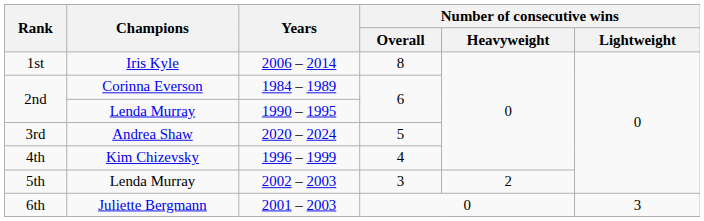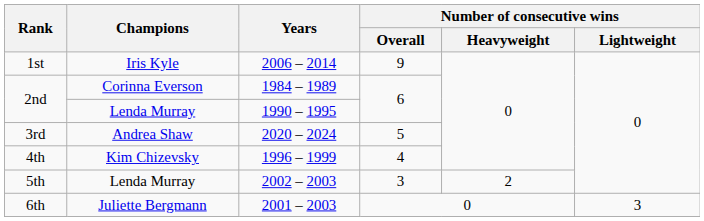 <table class="wikitable sortable" style="text-align: center;width: 120%;">
 <tr>
 <th rowspan=2 colspan=1 align="center">Rank</th>
 <th rowspan=2 colspan=1 align="center">Champions</th>
 <th rowspan=2 colspan=1 align="center">Years</th>
 <th rowspan=1 colspan=3 align="center">Number of consecutive wins</th>
 </tr>
 <tr>
 <th>Overall</th>
 <th>Heavyweight</th>
 <th>Lightweight</th>
 </tr>
 <tr>
 <td>1st</td>
 <td> <a href='#'>Iris Kyle</a></td>
 <td><a href='#'>2006</a> – <a href='#'>2014</a></td>
-<td>8</td>
+<td>9</td>
 <td rowspan=5 colspan=1>0</td>
 <td rowspan=6 colspan=1>0</td>
 </tr>
 <tr>
 <td rowspan=2 colspan=1>2nd</td>
 <td> <a href='#'>Corinna Everson</a></td>
 <td><a href='#'>1984</a> – <a href='#'>1989</a></td>
 <td rowspan=2 colspan=1>6</td>
 </tr>
 <tr>
 <td> <a href='#'>Lenda Murray</a></td>
 <td><a href='#'>1990</a> – <a href='#'>1995</a></td>
 </tr>
 <tr>
 <td colspan="1">3rd</td>
 <td> <a href='#'>Andrea Shaw</a></td>
 <td><a href='#'>2020</a> – <a href='#'>2024</a></td>
 <td colspan="1">5</td>
 </tr>
 <tr>
 <td>4th</td>
 <td> <a href='#'>Kim Chizevsky</a></td>
 <td><a href='#'>1996</a> – <a href='#'>1999</a></td>
 <td>4</td>
 </tr>
 <tr>
 <td>5th</td>
 <td> Lenda Murray</td>
 <td><a href='#'>2002</a> – <a href='#'>2003</a></td>
 <td>3</td>
 <td>2</td>
 </tr>
 <tr>
 <td>6th</td>
 <td> <a href='#'>Juliette Bergmann</a></td>
 <td><a href='#'>2001</a> – <a href='#'>2003</a></td>
 <td rowspan=1 colspan=2>0</td>
 <td>3</td>
 </tr>
 </table>
